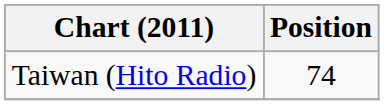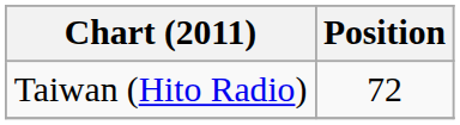 <table class="wikitable sortable">
 <tr>
 <th>Chart (2011)</th>
 <th>Position</th>
 </tr>
 <tr>
 <td>Taiwan (<a href='#'>Hito Radio</a>)</td>
-<td style="text-align:center;">74</td>
+<td style="text-align:center;">72</td>
 </tr>
 <tr>
 </tr>
 </table>
